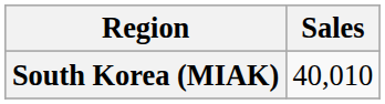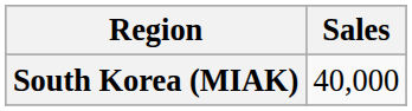 <table class="wikitable plainrowheaders">
 <tr>
 <th>Region</th>
 <th>Sales</th>
 </tr>
 <tr>
 <th scope="row">South Korea (MIAK)</th>
-<td>40,010</td>
+<td>40,000</td>
 </tr>
 </table>
